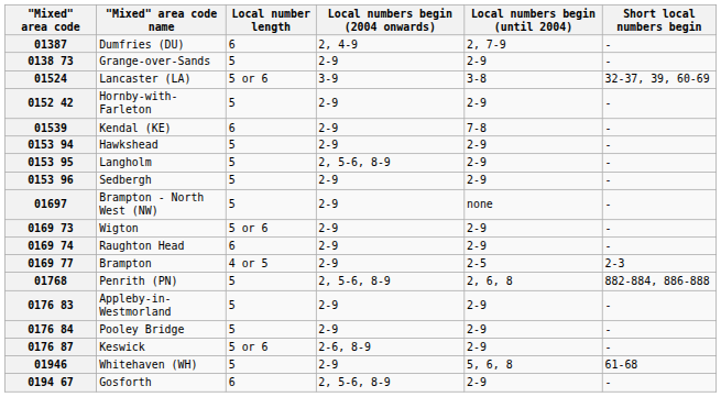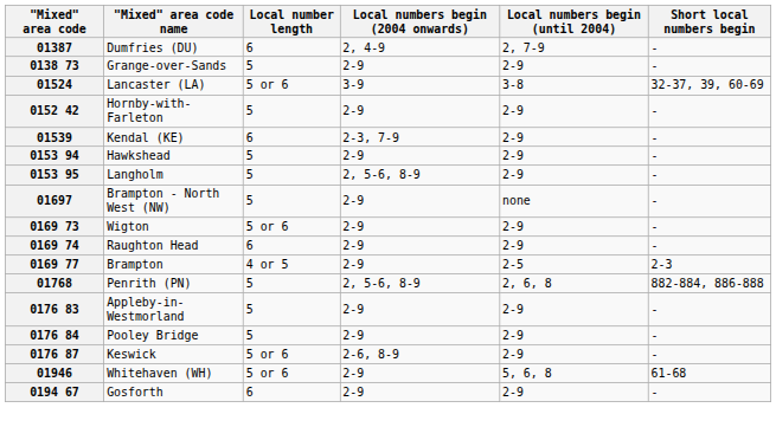 <table class="wikitable" style="margin-left: 1.5em;">
 <tr>
 <th>"Mixed" area code</th>
 <th>"Mixed" area code name</th>
 <th>Local number length</th>
 <th>Local numbers begin (2004 onwards)</th>
 <th>Local numbers begin (until 2004)</th>
 <th>Short local numbers begin</th>
 </tr>
 <tr>
 <th scope="row">01387</th>
 <td>Dumfries (DU)</td>
 <td>6</td>
 <td>2, 4-9</td>
 <td>2, 7-9</td>
 <td>-</td>
 </tr>
 <tr>
 <th scope="row">0138 73</th>
 <td>Grange-over-Sands</td>
 <td>5</td>
 <td>2-9</td>
 <td>2-9</td>
 <td>-</td>
 </tr>
 <tr>
 <th scope="row">01524</th>
 <td>Lancaster (LA)</td>
 <td>5 or 6</td>
 <td>3-9</td>
 <td>3-8</td>
 <td>32-37, 39, 60-69</td>
 </tr>
 <tr>
 <th scope="row">0152 42</th>
 <td>Hornby-with-Farleton</td>
 <td>5</td>
 <td>2-9</td>
 <td>2-9</td>
 <td>-</td>
 </tr>
 <tr>
 <th scope="row">01539</th>
 <td>Kendal (KE)</td>
 <td>6</td>
+<td>2-3, 7-9</td>
 <td>2-9</td>
-<td>7-8</td>
 <td>-</td>
 </tr>
 <tr>
 <th scope="row">0153 94</th>
 <td>Hawkshead</td>
 <td>5</td>
 <td>2-9</td>
 <td>2-9</td>
 <td>-</td>
 </tr>
 <tr>
 <th scope="row">0153 95</th>
 <td>Langholm</td>
 <td>5</td>
 <td>2, 5-6, 8-9</td>
-<td>2-9</td>
-<td>-</td>
-</tr>
-<tr>
-<th scope="row">0153 96</th>
-<td>Sedbergh</td>
-<td>5</td>
-<td>2-9</td>
 <td>2-9</td>
 <td>-</td>
 </tr>
 <tr>
 <th scope="row">01697</th>
 <td>Brampton - North West (NW)</td>
 <td>5</td>
 <td>2-9</td>
 <td>none</td>
 <td>-</td>
 </tr>
 <tr>
 <th scope="row">0169 73</th>
 <td>Wigton</td>
 <td>5 or 6</td>
 <td>2-9</td>
 <td>2-9</td>
 <td>-</td>
 </tr>
 <tr>
 <th scope="row">0169 74</th>
 <td>Raughton Head</td>
 <td>6</td>
 <td>2-9</td>
 <td>2-9</td>
 <td>-</td>
 </tr>
 <tr>
 <th scope="row">0169 77</th>
 <td>Brampton</td>
 <td>4 or 5</td>
 <td>2-9</td>
 <td>2-5</td>
 <td>2-3</td>
 </tr>
 <tr>
 <th scope="row">01768</th>
 <td>Penrith (PN)</td>
 <td>5</td>
 <td>2, 5-6, 8-9</td>
 <td>2, 6, 8</td>
 <td>882-884, 886-888</td>
 </tr>
 <tr>
 <th scope="row">0176 83</th>
 <td>Appleby-in-Westmorland</td>
 <td>5</td>
 <td>2-9</td>
 <td>2-9</td>
 <td>-</td>
 </tr>
 <tr>
 <th scope="row">0176 84</th>
 <td>Pooley Bridge</td>
 <td>5</td>
 <td>2-9</td>
 <td>2-9</td>
 <td>-</td>
 </tr>
 <tr>
 <th scope="row">0176 87</th>
 <td>Keswick</td>
 <td>5 or 6</td>
 <td>2-6, 8-9</td>
 <td>2-9</td>
 <td>-</td>
 </tr>
 <tr>
 <th scope="row">01946</th>
 <td>Whitehaven (WH)</td>
-<td>5</td>
+<td>5 or 6</td>
 <td>2-9</td>
 <td>5, 6, 8</td>
 <td>61-68</td>
 </tr>
 <tr>
 <th scope="row">0194 67</th>
 <td>Gosforth</td>
 <td>6</td>
-<td>2, 5-6, 8-9</td>
+<td>2-9</td>
 <td>2-9</td>
 <td>-</td>
 </tr>
 </table>
